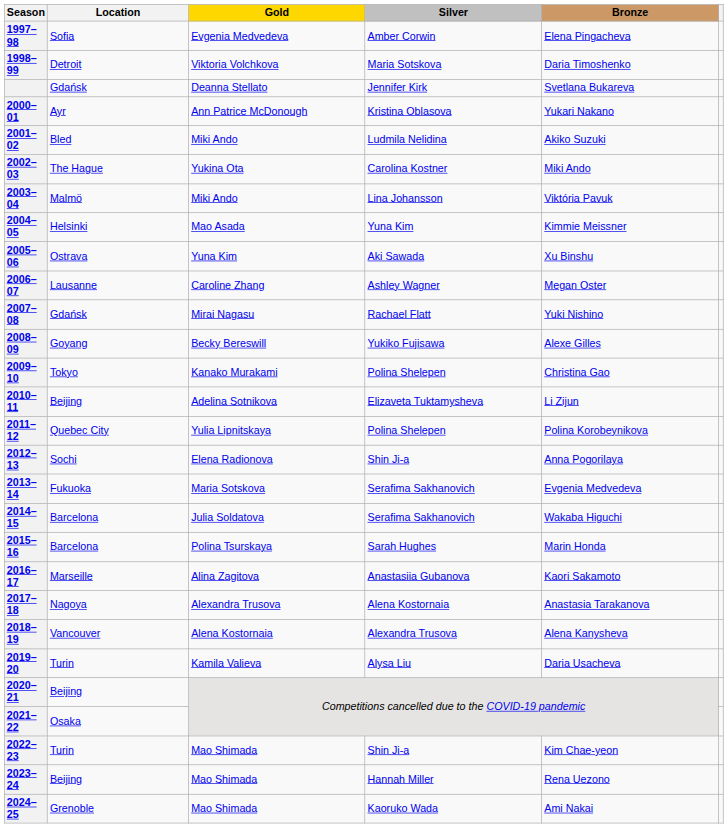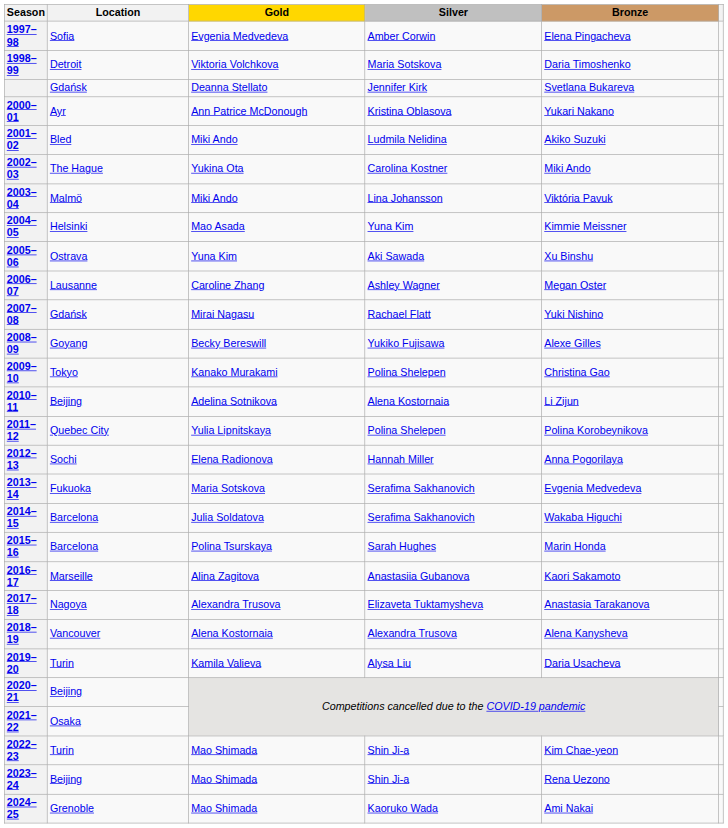 <table class="wikitable unsortable" style="text-align:left; width:85%">
 <tr>
 <th scope="col" style="text-align:center">Season</th>
 <th scope="col" style="text-align:center; width:20%">Location</th>
 <th scope="col" style="text-align:center; width:25%; background:gold">Gold</th>
 <th scope="col" style="text-align:center; width:25%; background:silver">Silver</th>
 <th scope="col" style="text-align:center; width:25%; background:#c96">Bronze</th>
 <th scope="col" style="text-align:center"></th>
 </tr>
 <tr>
 <th scope="row" style="text-align:left"><a href='#'>1997–98</a></th>
 <td> <a href='#'>Sofia</a></td>
 <td> <a href='#'>Evgenia Medvedeva</a></td>
 <td> <a href='#'>Amber Corwin</a></td>
 <td> <a href='#'>Elena Pingacheva</a></td>
 <td></td>
 </tr>
 <tr>
 <th scope="row" style="text-align:left"><a href='#'>1998–99</a></th>
 <td> <a href='#'>Detroit</a></td>
 <td> <a href='#'>Viktoria Volchkova</a></td>
 <td> <a href='#'>Maria Sotskova</a></td>
 <td> <a href='#'>Daria Timoshenko</a></td>
 <td></td>
 </tr>
 <tr>
 <th scope="row" style="text-align:left"></th>
 <td> <a href='#'>Gdańsk</a></td>
 <td> <a href='#'>Deanna Stellato</a></td>
 <td> <a href='#'>Jennifer Kirk</a></td>
 <td> <a href='#'>Svetlana Bukareva</a></td>
 <td></td>
 </tr>
 <tr>
 <th scope="row" style="text-align:left"><a href='#'>2000–01</a></th>
 <td> <a href='#'>Ayr</a></td>
 <td> <a href='#'>Ann Patrice McDonough</a></td>
 <td> <a href='#'>Kristina Oblasova</a></td>
 <td> <a href='#'>Yukari Nakano</a></td>
 <td></td>
 </tr>
 <tr>
 <th scope="row" style="text-align:left"><a href='#'>2001–02</a></th>
 <td> <a href='#'>Bled</a></td>
 <td> <a href='#'>Miki Ando</a></td>
 <td> <a href='#'>Ludmila Nelidina</a></td>
 <td> <a href='#'>Akiko Suzuki</a></td>
 <td></td>
 </tr>
 <tr>
 <th scope="row" style="text-align:left"><a href='#'>2002–03</a></th>
 <td> <a href='#'>The Hague</a></td>
 <td> <a href='#'>Yukina Ota</a></td>
 <td> <a href='#'>Carolina Kostner</a></td>
 <td> <a href='#'>Miki Ando</a></td>
 <td></td>
 </tr>
 <tr>
 <th scope="row" style="text-align:left"><a href='#'>2003–04</a></th>
 <td> <a href='#'>Malmö</a></td>
 <td> <a href='#'>Miki Ando</a></td>
 <td> <a href='#'>Lina Johansson</a></td>
 <td> <a href='#'>Viktória Pavuk</a></td>
 <td></td>
 </tr>
 <tr>
 <th scope="row" style="text-align:left"><a href='#'>2004–05</a></th>
 <td> <a href='#'>Helsinki</a></td>
 <td> <a href='#'>Mao Asada</a></td>
 <td> <a href='#'>Yuna Kim</a></td>
 <td> <a href='#'>Kimmie Meissner</a></td>
 <td></td>
 </tr>
 <tr>
 <th scope="row" style="text-align:left"><a href='#'>2005–06</a></th>
 <td> <a href='#'>Ostrava</a></td>
 <td> <a href='#'>Yuna Kim</a></td>
 <td> <a href='#'>Aki Sawada</a></td>
 <td> <a href='#'>Xu Binshu</a></td>
 <td></td>
 </tr>
 <tr>
 <th scope="row" style="text-align:left"><a href='#'>2006–07</a></th>
 <td> <a href='#'>Lausanne</a></td>
 <td> <a href='#'>Caroline Zhang</a></td>
 <td> <a href='#'>Ashley Wagner</a></td>
 <td> <a href='#'>Megan Oster</a></td>
 <td></td>
 </tr>
 <tr>
 <th scope="row" style="text-align:left"><a href='#'>2007–08</a></th>
 <td> <a href='#'>Gdańsk</a></td>
 <td> <a href='#'>Mirai Nagasu</a></td>
 <td> <a href='#'>Rachael Flatt</a></td>
 <td> <a href='#'>Yuki Nishino</a></td>
 <td></td>
 </tr>
 <tr>
 <th scope="row" style="text-align:left"><a href='#'>2008–09</a></th>
 <td> <a href='#'>Goyang</a></td>
 <td> <a href='#'>Becky Bereswill</a></td>
 <td> <a href='#'>Yukiko Fujisawa</a></td>
 <td> <a href='#'>Alexe Gilles</a></td>
 <td></td>
 </tr>
 <tr>
 <th scope="row" style="text-align:left"><a href='#'>2009–10</a></th>
 <td> <a href='#'>Tokyo</a></td>
 <td> <a href='#'>Kanako Murakami</a></td>
 <td> <a href='#'>Polina Shelepen</a></td>
 <td> <a href='#'>Christina Gao</a></td>
 <td></td>
 </tr>
 <tr>
 <th scope="row" style="text-align:left"><a href='#'>2010–11</a></th>
 <td> <a href='#'>Beijing</a></td>
 <td> <a href='#'>Adelina Sotnikova</a></td>
-<td> <a href='#'>Elizaveta Tuktamysheva</a></td>
+<td> <a href='#'>Alena Kostornaia</a></td>
 <td> <a href='#'>Li Zijun</a></td>
 <td></td>
 </tr>
 <tr>
 <th scope="row" style="text-align:left"><a href='#'>2011–12</a></th>
 <td> <a href='#'>Quebec City</a></td>
 <td> <a href='#'>Yulia Lipnitskaya</a></td>
 <td> <a href='#'>Polina Shelepen</a></td>
 <td> <a href='#'>Polina Korobeynikova</a></td>
 <td></td>
 </tr>
 <tr>
 <th scope="row" style="text-align:left"><a href='#'>2012–13</a></th>
 <td> <a href='#'>Sochi</a></td>
 <td> <a href='#'>Elena Radionova</a></td>
-<td> <a href='#'>Shin Ji-a</a></td>
+<td> <a href='#'>Hannah Miller</a></td>
 <td> <a href='#'>Anna Pogorilaya</a></td>
 <td></td>
 </tr>
 <tr>
 <th scope="row" style="text-align:left"><a href='#'>2013–14</a></th>
 <td> <a href='#'>Fukuoka</a></td>
 <td> <a href='#'>Maria Sotskova</a></td>
 <td> <a href='#'>Serafima Sakhanovich</a></td>
 <td> <a href='#'>Evgenia Medvedeva</a></td>
 <td></td>
 </tr>
 <tr>
 <th scope="row" style="text-align:left"><a href='#'>2014–15</a></th>
 <td> <a href='#'>Barcelona</a></td>
 <td> <a href='#'>Julia Soldatova</a></td>
 <td> <a href='#'>Serafima Sakhanovich</a></td>
 <td> <a href='#'>Wakaba Higuchi</a></td>
 <td></td>
 </tr>
 <tr>
 <th scope="row" style="text-align:left"><a href='#'>2015–16</a></th>
 <td> <a href='#'>Barcelona</a></td>
 <td> <a href='#'>Polina Tsurskaya</a></td>
 <td> <a href='#'>Sarah Hughes</a></td>
 <td> <a href='#'>Marin Honda</a></td>
 <td></td>
 </tr>
 <tr>
 <th scope="row" style="text-align:left"><a href='#'>2016–17</a></th>
 <td> <a href='#'>Marseille</a></td>
 <td> <a href='#'>Alina Zagitova</a></td>
 <td> <a href='#'>Anastasiia Gubanova</a></td>
 <td> <a href='#'>Kaori Sakamoto</a></td>
 <td></td>
 </tr>
 <tr>
 <th scope="row" style="text-align:left"><a href='#'>2017–18</a></th>
 <td> <a href='#'>Nagoya</a></td>
 <td> <a href='#'>Alexandra Trusova</a></td>
-<td> <a href='#'>Alena Kostornaia</a></td>
+<td> <a href='#'>Elizaveta Tuktamysheva</a></td>
 <td> <a href='#'>Anastasia Tarakanova</a></td>
 <td></td>
 </tr>
 <tr>
 <th scope="row" style="text-align:left"><a href='#'>2018–19</a></th>
 <td> <a href='#'>Vancouver</a></td>
 <td> <a href='#'>Alena Kostornaia</a></td>
 <td> <a href='#'>Alexandra Trusova</a></td>
 <td> <a href='#'>Alena Kanysheva</a></td>
 <td></td>
 </tr>
 <tr>
 <th scope="row" style="text-align:left"><a href='#'>2019–20</a></th>
 <td> <a href='#'>Turin</a></td>
 <td> <a href='#'>Kamila Valieva</a></td>
 <td> <a href='#'>Alysa Liu</a></td>
 <td> <a href='#'>Daria Usacheva</a></td>
 <td></td>
 </tr>
 <tr>
 <th scope="row" style="text-align:left"><a href='#'>2020–21</a></th>
 <td> <a href='#'>Beijing</a></td>
 <td colspan="3" rowspan="2" align="center" bgcolor="e5e4e2"><em>Competitions cancelled due to the <a href='#'>COVID-19 pandemic</a></em></td>
 <td></td>
 </tr>
 <tr>
 <th scope="row" style="text-align:left"><a href='#'>2021–22</a></th>
 <td> <a href='#'>Osaka</a></td>
 <td></td>
 </tr>
 <tr>
 <th scope="row" style="text-align:left"><a href='#'>2022–23</a></th>
 <td> <a href='#'>Turin</a></td>
 <td> <a href='#'>Mao Shimada</a></td>
 <td> <a href='#'>Shin Ji-a</a></td>
 <td> <a href='#'>Kim Chae-yeon</a></td>
 <td></td>
 </tr>
 <tr>
 <th scope="row" style="text-align:left"><a href='#'>2023–24</a></th>
 <td> <a href='#'>Beijing</a></td>
 <td> <a href='#'>Mao Shimada</a></td>
-<td> <a href='#'>Hannah Miller</a></td>
+<td> <a href='#'>Shin Ji-a</a></td>
 <td> <a href='#'>Rena Uezono</a></td>
 <td></td>
 </tr>
 <tr>
 <th scope="row" style="text-align:left"><a href='#'>2024–25</a></th>
 <td> <a href='#'>Grenoble</a></td>
 <td> <a href='#'>Mao Shimada</a></td>
 <td> <a href='#'>Kaoruko Wada</a></td>
 <td> <a href='#'>Ami Nakai</a></td>
 <td></td>
 </tr>
 </table>
